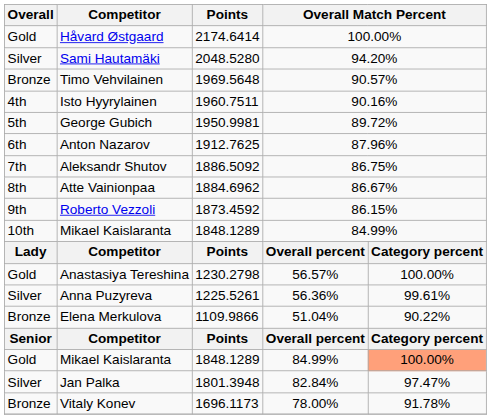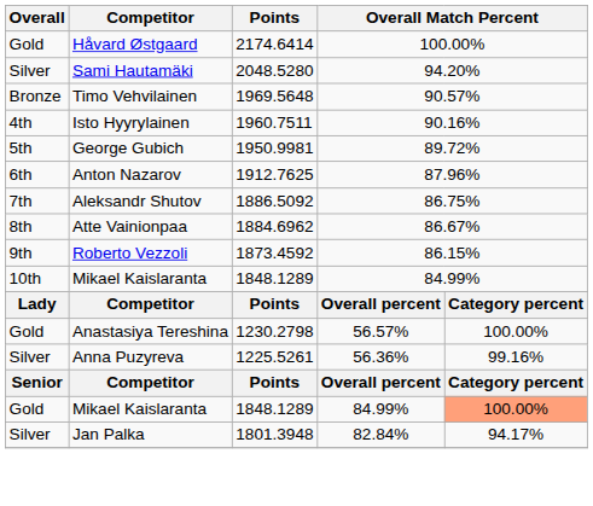 <table class="wikitable sortable" style="text-align: left;">
 <tr>
 <th>Overall</th>
 <th>Competitor</th>
 <th>Points</th>
 <th colspan="2">Overall Match Percent</th>
 </tr>
 <tr>
 <td> Gold</td>
 <td> <a href='#'>Håvard Østgaard</a></td>
 <td>2174.6414</td>
 <td colspan="2" style="text-align: center;">100.00%</td>
 </tr>
 <tr>
 <td> Silver</td>
 <td> <a href='#'>Sami Hautamäki</a></td>
 <td>2048.5280</td>
 <td colspan="2" style="text-align: center;">94.20%</td>
 </tr>
 <tr>
 <td> Bronze</td>
 <td> Timo Vehvilainen</td>
 <td>1969.5648</td>
 <td colspan="2" style="text-align: center;">90.57%</td>
 </tr>
 <tr>
 <td>4th</td>
 <td> Isto Hyyrylainen</td>
 <td>1960.7511</td>
 <td colspan="2" style="text-align: center;">90.16%</td>
 </tr>
 <tr>
 <td>5th</td>
 <td> George Gubich</td>
 <td>1950.9981</td>
 <td colspan="2" style="text-align: center;">89.72%</td>
 </tr>
 <tr>
 <td>6th</td>
 <td> Anton Nazarov</td>
 <td>1912.7625</td>
 <td colspan="2" style="text-align: center;">87.96%</td>
 </tr>
 <tr>
 <td>7th</td>
 <td> Aleksandr Shutov</td>
 <td>1886.5092</td>
 <td colspan="2" style="text-align: center;">86.75%</td>
 </tr>
 <tr>
 <td>8th</td>
 <td> Atte Vainionpaa</td>
 <td>1884.6962</td>
 <td colspan="2" style="text-align: center;">86.67%</td>
 </tr>
 <tr>
 <td>9th</td>
 <td> <a href='#'>Roberto Vezzoli</a></td>
 <td>1873.4592</td>
 <td colspan="2" style="text-align: center;">86.15%</td>
 </tr>
 <tr>
 <td>10th</td>
 <td> Mikael Kaislaranta</td>
 <td>1848.1289</td>
 <td colspan="2" style="text-align: center;">84.99%</td>
 </tr>
 <tr>
 <th>Lady</th>
 <th>Competitor</th>
 <th>Points</th>
 <th>Overall percent</th>
 <th>Category percent</th>
 </tr>
 <tr>
 <td> Gold</td>
 <td> Anastasiya Tereshina</td>
 <td>1230.2798</td>
 <td style="text-align: center;">56.57%</td>
 <td style="text-align: center;">100.00%</td>
 </tr>
 <tr>
 <td> Silver</td>
 <td> Anna Puzyreva</td>
 <td>1225.5261</td>
 <td style="text-align: center;">56.36%</td>
-<td style="text-align: center;">99.61%</td>
-</tr>
-<tr>
-<td> Bronze</td>
-<td> Elena Merkulova</td>
-<td>1109.9866</td>
-<td style="text-align: center;">51.04%</td>
-<td style="text-align: center;">90.22%</td>
+<td style="text-align: center;">99.16%</td>
 </tr>
 <tr>
 <th>Senior</th>
 <th>Competitor</th>
 <th>Points</th>
 <th>Overall percent</th>
 <th>Category percent</th>
 </tr>
 <tr>
 <td> Gold</td>
 <td> Mikael Kaislaranta</td>
 <td>1848.1289</td>
 <td style="text-align: center;">84.99%</td>
 <td style="background: lightsalmon; text-align: center;">100.00%</td>
 </tr>
 <tr>
 <td> Silver</td>
 <td> Jan Palka</td>
 <td>1801.3948</td>
 <td style="text-align: center;">82.84%</td>
-<td style="text-align: center;">97.47%</td>
-</tr>
-<tr>
-<td> Bronze</td>
-<td> Vitaly Konev</td>
-<td>1696.1173</td>
-<td style="text-align: center;">78.00%</td>
-<td style="text-align: center;">91.78%</td>
+<td style="text-align: center;">94.17%</td>
 </tr>
 <tr>
 </tr>
 </table>
